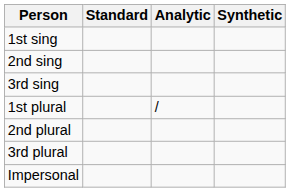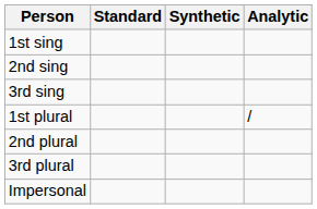 <table class="wikitable">
 <tr>
 <th>Person</th>
 <th>Standard</th>
+<th>Synthetic</th>
 <th>Analytic</th>
-<th>Synthetic</th>
 </tr>
 <tr>
 <td>1st sing</td>
 <td></td>
 <td></td>
 <td></td>
 </tr>
 <tr>
 <td>2nd sing</td>
 <td></td>
 <td></td>
 <td></td>
 </tr>
 <tr>
 <td>3rd sing</td>
 <td></td>
 <td></td>
 <td></td>
 </tr>
 <tr>
 <td>1st plural</td>
 <td></td>
+<td></td>
 <td> / </td>
-<td></td>
 </tr>
 <tr>
 <td>2nd plural</td>
 <td></td>
 <td></td>
 <td></td>
 </tr>
 <tr>
 <td>3rd plural</td>
 <td></td>
 <td></td>
 <td></td>
 </tr>
 <tr>
 <td>Impersonal</td>
 <td></td>
 <td></td>
 <td></td>
 </tr>
 </table>
